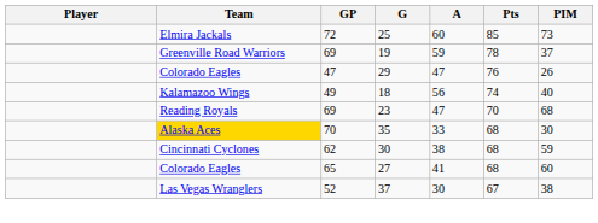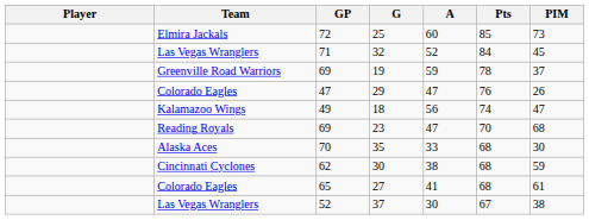 <table class="wikitable sortable">
 <tr>
 <th style="width: 12em;">Player</th>
 <th style="width: 13em;">Team</th>
 <th style="width: 4em;">GP</th>
 <th style="width: 4em;">G</th>
 <th style="width: 4em;">A</th>
 <th style="width: 4em;">Pts</th>
 <th style="width: 4em;">PIM</th>
 </tr>
 <tr>
 <td></td>
 <td><a href='#'>Elmira Jackals</a></td>
 <td>72</td>
 <td>25</td>
 <td>60</td>
 <td>85</td>
 <td>73</td>
+</tr>
+<tr>
+<td></td>
+<td><a href='#'>Las Vegas Wranglers</a></td>
+<td>71</td>
+<td>32</td>
+<td>52</td>
+<td>84</td>
+<td>45</td>
 </tr>
 <tr>
 <td></td>
 <td><a href='#'>Greenville Road Warriors</a></td>
 <td>69</td>
 <td>19</td>
 <td>59</td>
 <td>78</td>
 <td>37</td>
 </tr>
 <tr>
 <td></td>
 <td><a href='#'>Colorado Eagles</a></td>
 <td>47</td>
 <td>29</td>
 <td>47</td>
 <td>76</td>
 <td>26</td>
 </tr>
 <tr>
 <td></td>
 <td><a href='#'>Kalamazoo Wings</a></td>
 <td>49</td>
 <td>18</td>
 <td>56</td>
 <td>74</td>
-<td>40</td>
+<td>47</td>
 </tr>
 <tr>
 <td></td>
 <td><a href='#'>Reading Royals</a></td>
 <td>69</td>
 <td>23</td>
 <td>47</td>
 <td>70</td>
 <td>68</td>
 </tr>
 <tr>
 <td></td>
-<td style="background: gold;"><a href='#'>Alaska Aces</a></td>
+<td><a href='#'>Alaska Aces</a></td>
 <td>70</td>
 <td>35</td>
 <td>33</td>
 <td>68</td>
 <td>30</td>
 </tr>
 <tr>
 <td></td>
 <td><a href='#'>Cincinnati Cyclones</a></td>
 <td>62</td>
 <td>30</td>
 <td>38</td>
 <td>68</td>
 <td>59</td>
 </tr>
 <tr>
 <td></td>
 <td><a href='#'>Colorado Eagles</a></td>
 <td>65</td>
 <td>27</td>
 <td>41</td>
 <td>68</td>
-<td>60</td>
+<td>61</td>
 </tr>
 <tr>
 <td></td>
 <td><a href='#'>Las Vegas Wranglers</a></td>
 <td>52</td>
 <td>37</td>
 <td>30</td>
 <td>67</td>
 <td>38</td>
 </tr>
 </table>
